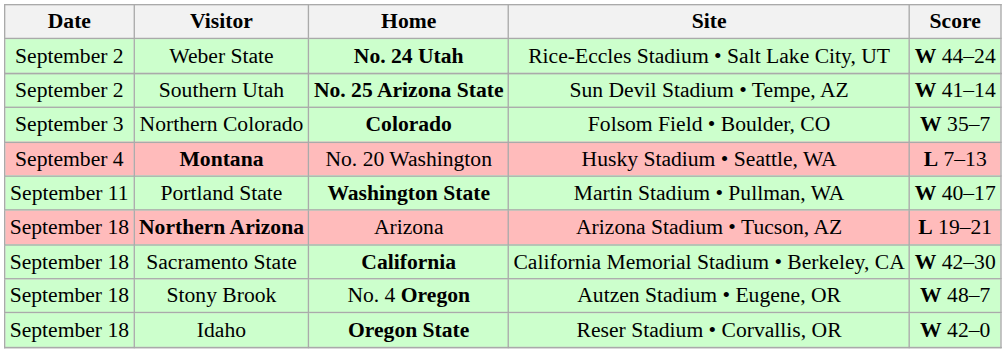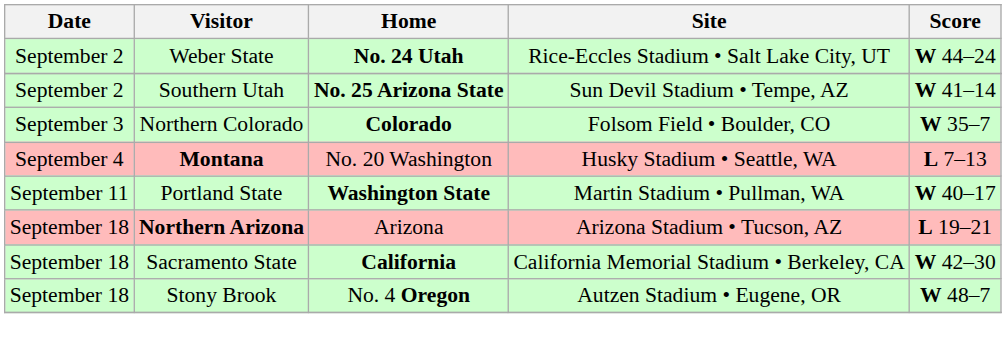 <table class="wikitable" style="text-align:center">
 <tr>
 <th>Date</th>
 <th>Visitor</th>
 <th>Home</th>
 <th>Site</th>
 <th>Score</th>
 </tr>
 <tr style="background:#ccffcc;">
 <td>September 2</td>
 <td>Weber State</td>
 <td><strong>No. 24 Utah</strong></td>
 <td>Rice-Eccles Stadium • Salt Lake City, UT</td>
 <td><strong>W</strong> 44–24</td>
 </tr>
 <tr>
 </tr>
 <tr style="background:#ccffcc;">
 <td>September 2</td>
 <td>Southern Utah</td>
 <td><strong>No. 25 Arizona State</strong></td>
 <td>Sun Devil Stadium • Tempe, AZ</td>
 <td><strong>W</strong> 41–14</td>
 </tr>
 <tr style="background:#ccffcc;">
 <td>September 3</td>
 <td>Northern Colorado</td>
 <td><strong>Colorado</strong></td>
 <td>Folsom Field • Boulder, CO</td>
 <td><strong>W</strong> 35–7</td>
 </tr>
 <tr style="background:#fbb;">
 <td>September 4</td>
 <td><strong>Montana</strong></td>
 <td>No. 20 Washington</td>
 <td>Husky Stadium • Seattle, WA</td>
 <td><strong>L</strong> 7–13</td>
 </tr>
 <tr style="background:#ccffcc;">
 <td>September 11</td>
 <td>Portland State</td>
 <td><strong>Washington State</strong></td>
 <td>Martin Stadium • Pullman, WA</td>
 <td><strong>W</strong> 40–17</td>
 </tr>
 <tr style="background:#fbb;">
 <td>September 18</td>
 <td><strong>Northern Arizona</strong></td>
 <td>Arizona</td>
 <td>Arizona Stadium • Tucson, AZ</td>
 <td><strong>L</strong> 19–21</td>
 </tr>
 <tr style="background:#ccffcc;">
 <td>September 18</td>
 <td>Sacramento State</td>
 <td><strong>California</strong></td>
 <td>California Memorial Stadium • Berkeley, CA</td>
 <td><strong>W</strong> 42–30</td>
 </tr>
 <tr style="background:#ccffcc;">
 <td>September 18</td>
 <td>Stony Brook</td>
 <td>No. 4 <strong>Oregon</strong></td>
 <td>Autzen Stadium • Eugene, OR</td>
 <td><strong>W</strong> 48–7</td>
 </tr>
-<tr style="background:#ccffcc;">
-<td>September 18</td>
-<td>Idaho</td>
-<td><strong>Oregon State</strong></td>
-<td>Reser Stadium • Corvallis, OR</td>
-<td><strong>W</strong> 42–0</td>
-</tr>
 <tr>
 </tr>
 </table>
